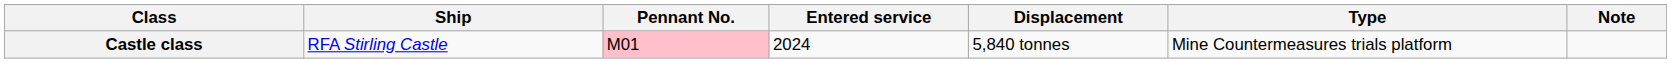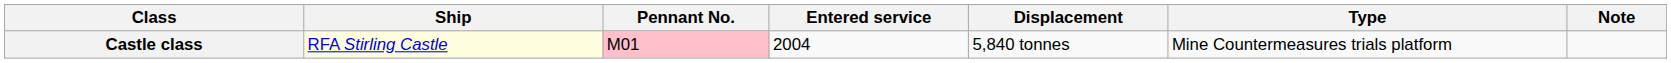 <table class="wikitable" style="margin:auto; width:100%;">
 <tr>
 <th style="text-align:center; width:18%;">Class</th>
 <th style="text-align:center; width:18%;">Ship</th>
 <th style="text-align:center; width:10%;">Pennant No.</th>
 <th style="text-align:center; width:12%;">Entered service</th>
 <th style="text-align:center; width:12%;">Displacement</th>
 <th style="text-align:center; width:24%;">Type</th>
 <th style="text-align:center; width:6%;">Note</th>
 </tr>
 <tr>
 <th rowspan="1">Castle class</th>
-<td><a href='#'>RFA <em>Stirling Castle</em></a></td>
+<td style="background: lightyellow;"><a href='#'>RFA <em>Stirling Castle</em></a></td>
 <td style="background: pink;">M01</td>
-<td>2024</td>
+<td>2004</td>
 <td>5,840 tonnes</td>
 <td>Mine Countermeasures trials platform</td>
 <td></td>
 </tr>
 </table>
